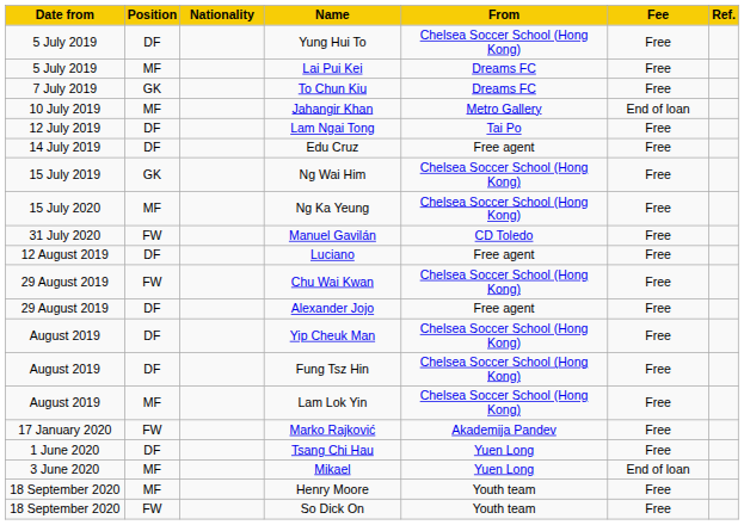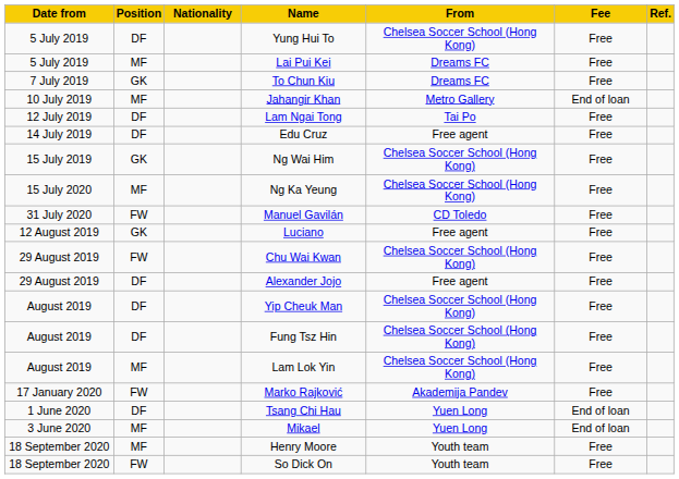 <table class="wikitable"  style="text-align:center; font-size:90%;">
 <tr>
 <th style="background:#f7cd06; color:#000000; width:130px;">Date from</th>
 <th style="background:#f7cd06; color:#000000; width:50px;">Position</th>
 <th style="background:#f7cd06; color:#000000; width:90px;">Nationality</th>
 <th style="background:#f7cd06; color:#000000; width:150px;">Name</th>
 <th style="background:#f7cd06; color:#000000; width:230px;">From</th>
 <th style="background:#f7cd06; color:#000000; width:110px;">Fee</th>
 <th style="background:#f7cd06; color:#000000; width:25px;">Ref.</th>
 </tr>
 <tr>
 <td>5 July 2019</td>
 <td>DF</td>
 <td></td>
 <td>Yung Hui To</td>
 <td><a href='#'>Chelsea Soccer School (Hong Kong)</a></td>
 <td>Free</td>
 <td></td>
 </tr>
 <tr>
 <td>5 July 2019</td>
 <td>MF</td>
 <td></td>
 <td><a href='#'>Lai Pui Kei</a></td>
 <td><a href='#'>Dreams FC</a></td>
 <td>Free</td>
 <td></td>
 </tr>
 <tr>
 <td>7 July 2019</td>
 <td>GK</td>
 <td></td>
 <td><a href='#'>To Chun Kiu</a></td>
 <td><a href='#'>Dreams FC</a></td>
 <td>Free</td>
 <td></td>
 </tr>
 <tr>
 <td>10 July 2019</td>
 <td>MF</td>
 <td></td>
 <td><a href='#'>Jahangir Khan</a></td>
 <td><a href='#'>Metro Gallery</a></td>
 <td>End of loan</td>
 <td></td>
 </tr>
 <tr>
 <td>12 July 2019</td>
 <td>DF</td>
 <td> </td>
 <td><a href='#'>Lam Ngai Tong</a></td>
 <td><a href='#'>Tai Po</a></td>
 <td>Free</td>
 <td></td>
 </tr>
 <tr>
 <td>14 July 2019</td>
 <td>DF</td>
 <td></td>
 <td>Edu Cruz</td>
 <td>Free agent</td>
 <td>Free</td>
 <td></td>
 </tr>
 <tr>
 <td>15 July 2019</td>
 <td>GK</td>
 <td></td>
 <td>Ng Wai Him</td>
 <td><a href='#'>Chelsea Soccer School (Hong Kong)</a></td>
 <td>Free</td>
 <td></td>
 </tr>
 <tr>
 <td>15 July 2020</td>
 <td>MF</td>
 <td></td>
 <td>Ng Ka Yeung</td>
 <td><a href='#'>Chelsea Soccer School (Hong Kong)</a></td>
 <td>Free</td>
 <td></td>
 </tr>
 <tr>
 <td>31 July 2020</td>
 <td>FW</td>
 <td></td>
 <td><a href='#'>Manuel Gavilán</a></td>
 <td> <a href='#'>CD Toledo</a></td>
 <td>Free</td>
 <td></td>
 </tr>
 <tr>
 <td>12 August 2019</td>
-<td>DF</td>
+<td>GK</td>
 <td></td>
 <td><a href='#'>Luciano</a></td>
 <td>Free agent</td>
 <td>Free</td>
 <td></td>
 </tr>
 <tr>
 <td>29 August 2019</td>
 <td>FW</td>
 <td></td>
 <td><a href='#'>Chu Wai Kwan</a></td>
 <td><a href='#'>Chelsea Soccer School (Hong Kong)</a></td>
 <td>Free</td>
 <td></td>
 </tr>
 <tr>
 <td>29 August 2019</td>
 <td>DF</td>
 <td>  </td>
 <td><a href='#'>Alexander Jojo</a></td>
 <td>Free agent</td>
 <td>Free</td>
 <td></td>
 </tr>
 <tr>
 <td>August 2019</td>
 <td>DF</td>
 <td></td>
 <td><a href='#'>Yip Cheuk Man</a></td>
 <td><a href='#'>Chelsea Soccer School (Hong Kong)</a></td>
 <td>Free</td>
 <td></td>
 </tr>
 <tr>
 <td>August 2019</td>
 <td>DF</td>
 <td></td>
 <td>Fung Tsz Hin</td>
 <td><a href='#'>Chelsea Soccer School (Hong Kong)</a></td>
 <td>Free</td>
 <td></td>
 </tr>
 <tr>
 <td>August 2019</td>
 <td>MF</td>
 <td></td>
 <td>Lam Lok Yin</td>
 <td><a href='#'>Chelsea Soccer School (Hong Kong)</a></td>
 <td>Free</td>
 <td></td>
 </tr>
 <tr>
 <td>17 January 2020</td>
 <td>FW</td>
 <td></td>
 <td><a href='#'>Marko Rajković</a></td>
 <td> <a href='#'>Akademija Pandev</a></td>
 <td>Free</td>
 <td></td>
 </tr>
 <tr>
 <td>1 June 2020</td>
 <td>DF</td>
 <td></td>
 <td><a href='#'>Tsang Chi Hau</a></td>
 <td><a href='#'>Yuen Long</a></td>
-<td>Free</td>
+<td>End of loan</td>
 <td></td>
 </tr>
 <tr>
 <td>3 June 2020</td>
 <td>MF</td>
 <td></td>
 <td><a href='#'>Mikael</a></td>
 <td><a href='#'>Yuen Long</a></td>
 <td>End of loan</td>
 <td></td>
 </tr>
 <tr>
 <td>18 September 2020</td>
 <td>MF</td>
 <td></td>
 <td>Henry Moore</td>
 <td>Youth team</td>
 <td>Free</td>
 <td></td>
 </tr>
 <tr>
 <td>18 September 2020</td>
 <td>FW</td>
 <td></td>
 <td>So Dick On</td>
 <td>Youth team</td>
 <td>Free</td>
 <td></td>
 </tr>
 </table>
